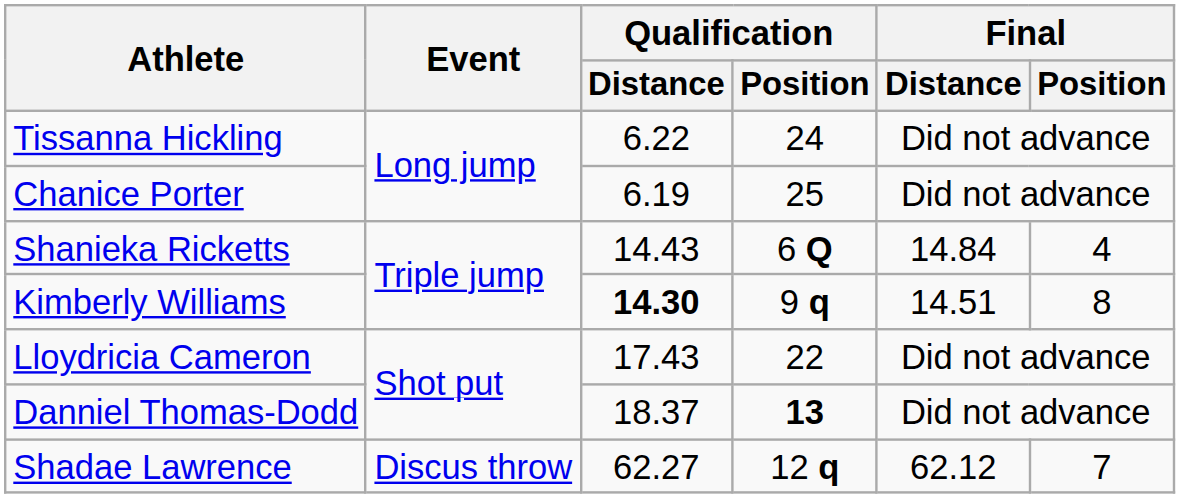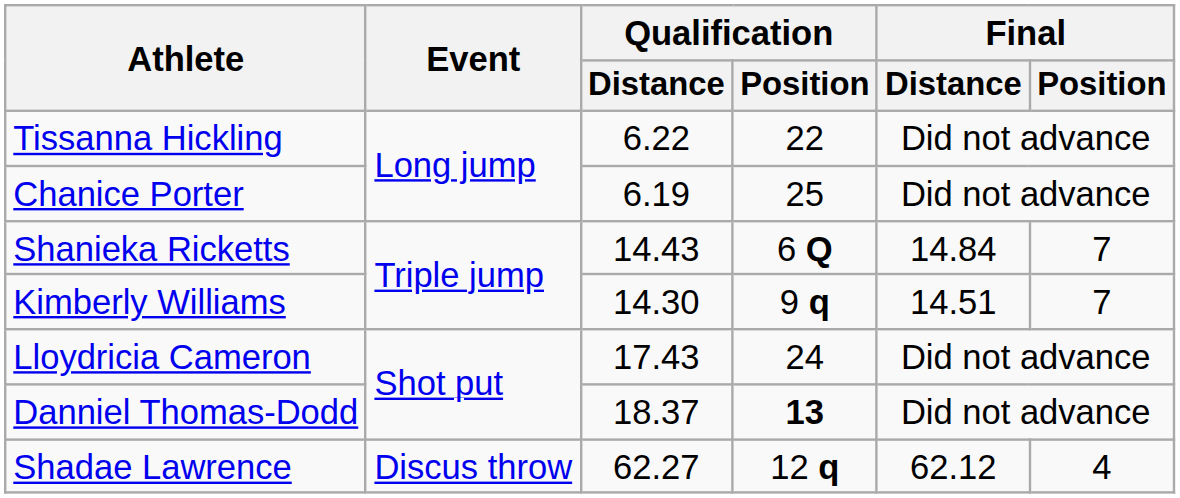 <table class=wikitable style=font-size:90%;text-align:center>
 <tr>
 <th rowspan=2>Athlete</th>
 <th rowspan=2>Event</th>
 <th colspan=2>Qualification</th>
 <th colspan=2>Final</th>
 </tr>
 <tr style=font-size:95%>
 <th>Distance</th>
 <th>Position</th>
 <th>Distance</th>
 <th>Position</th>
 </tr>
 <tr>
 <td align=left><a href='#'>Tissanna Hickling</a></td>
 <td align=left rowspan=2><a href='#'>Long jump</a></td>
 <td>6.22</td>
-<td>24</td>
+<td>22</td>
 <td colspan=2>Did not advance</td>
 </tr>
 <tr>
 <td align=left><a href='#'>Chanice Porter</a></td>
 <td>6.19</td>
 <td>25</td>
 <td colspan=2>Did not advance</td>
 </tr>
 <tr>
 <td align=left><a href='#'>Shanieka Ricketts</a></td>
 <td align=left rowspan=2><a href='#'>Triple jump</a></td>
 <td>14.43</td>
 <td>6 <strong>Q</strong></td>
 <td>14.84</td>
-<td>4</td>
+<td>7</td>
 </tr>
 <tr>
 <td align=left><a href='#'>Kimberly Williams</a></td>
-<td><strong>14.30</strong></td>
+<td>14.30</td>
 <td>9 <strong>q</strong></td>
 <td>14.51</td>
-<td>8</td>
+<td>7</td>
 </tr>
 <tr>
 <td align=left><a href='#'>Lloydricia Cameron</a></td>
 <td align=left rowspan=2><a href='#'>Shot put</a></td>
 <td>17.43</td>
-<td>22</td>
+<td>24</td>
 <td colspan=2>Did not advance</td>
 </tr>
 <tr>
 <td align=left><a href='#'>Danniel Thomas-Dodd</a></td>
 <td>18.37</td>
 <td><strong>13</strong></td>
 <td colspan=2>Did not advance</td>
 </tr>
 <tr>
 <td align=left><a href='#'>Shadae Lawrence</a></td>
 <td align="left"><a href='#'>Discus throw</a></td>
 <td>62.27</td>
 <td>12 <strong>q</strong></td>
 <td>62.12</td>
-<td>7</td>
+<td>4</td>
 </tr>
 </table>
